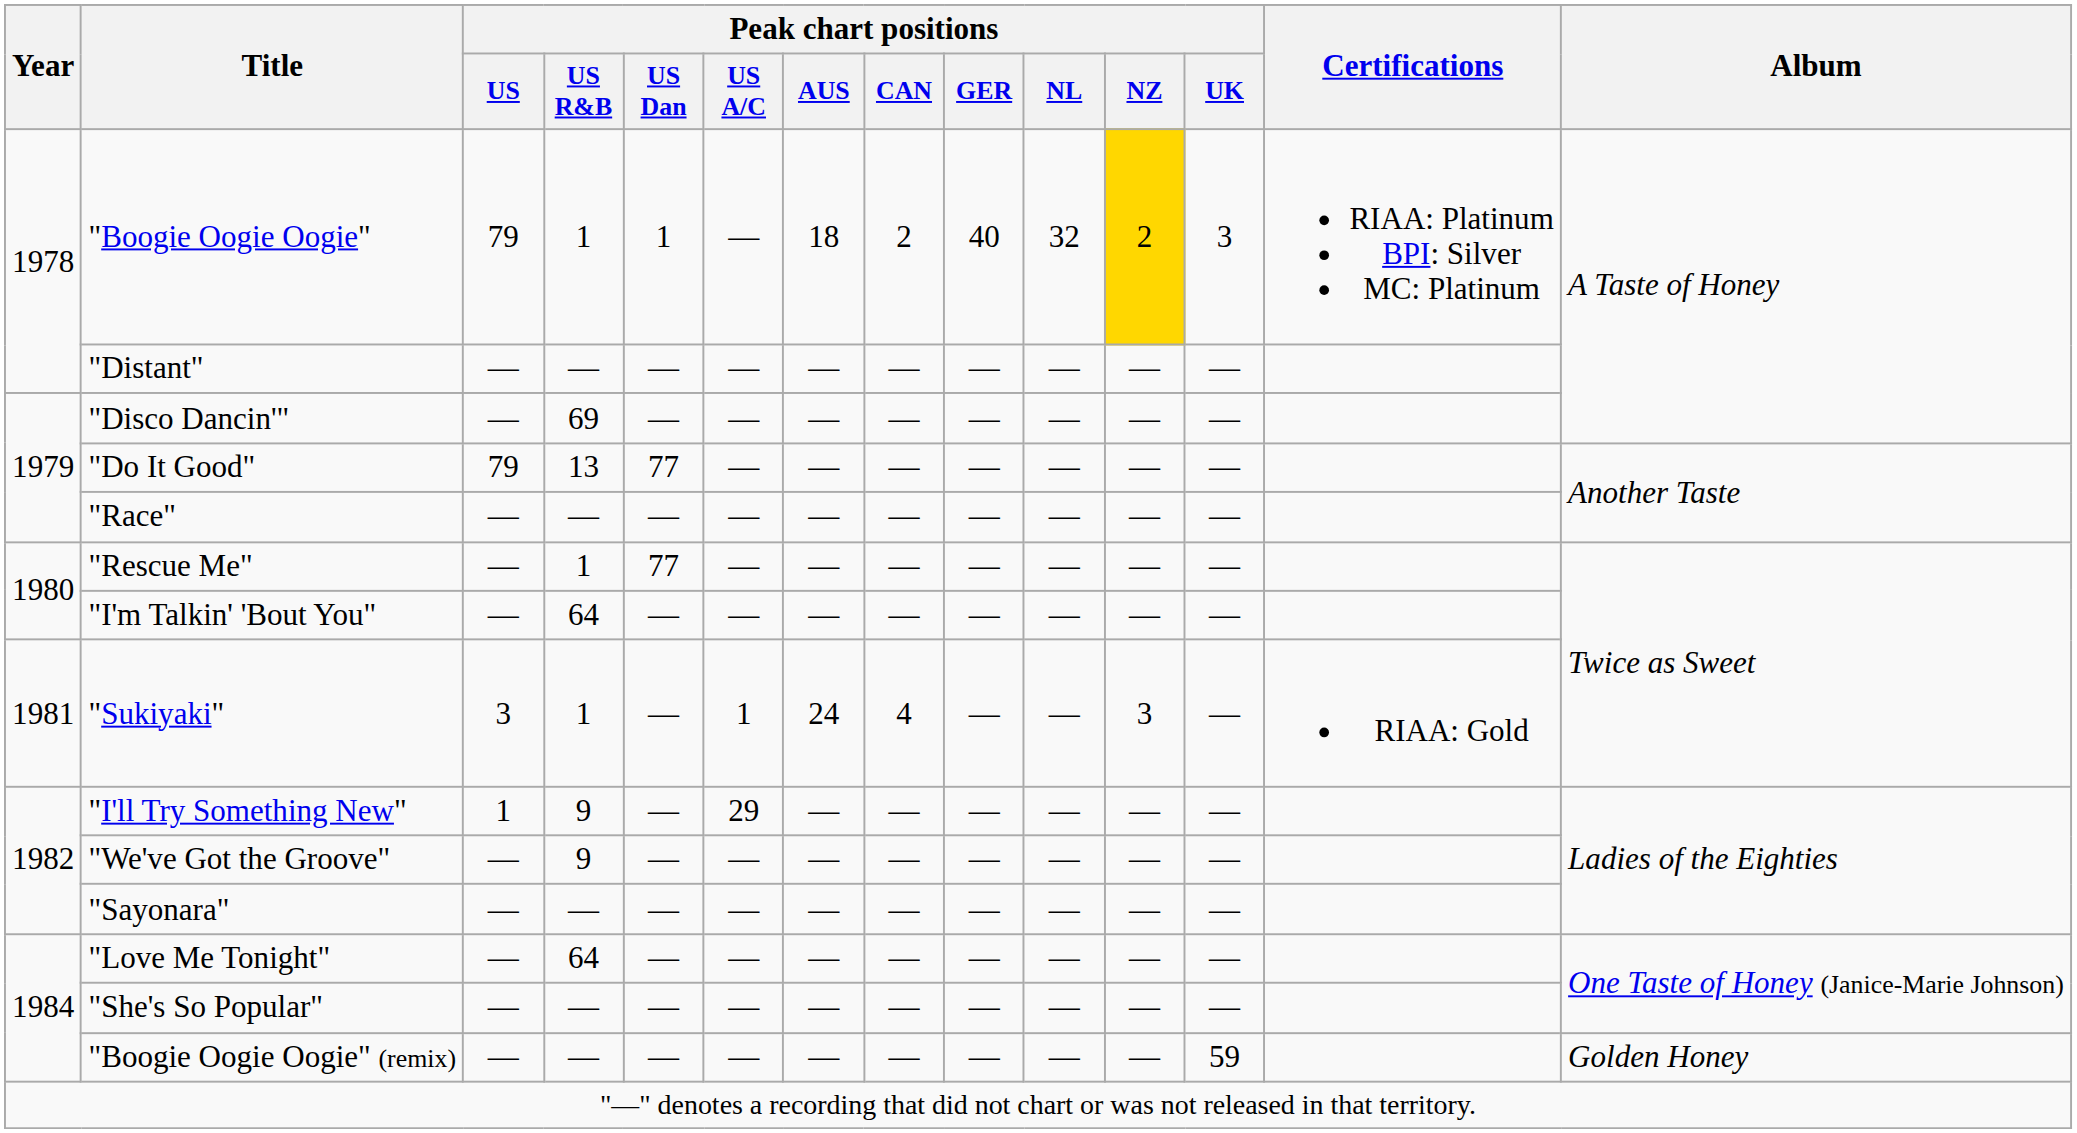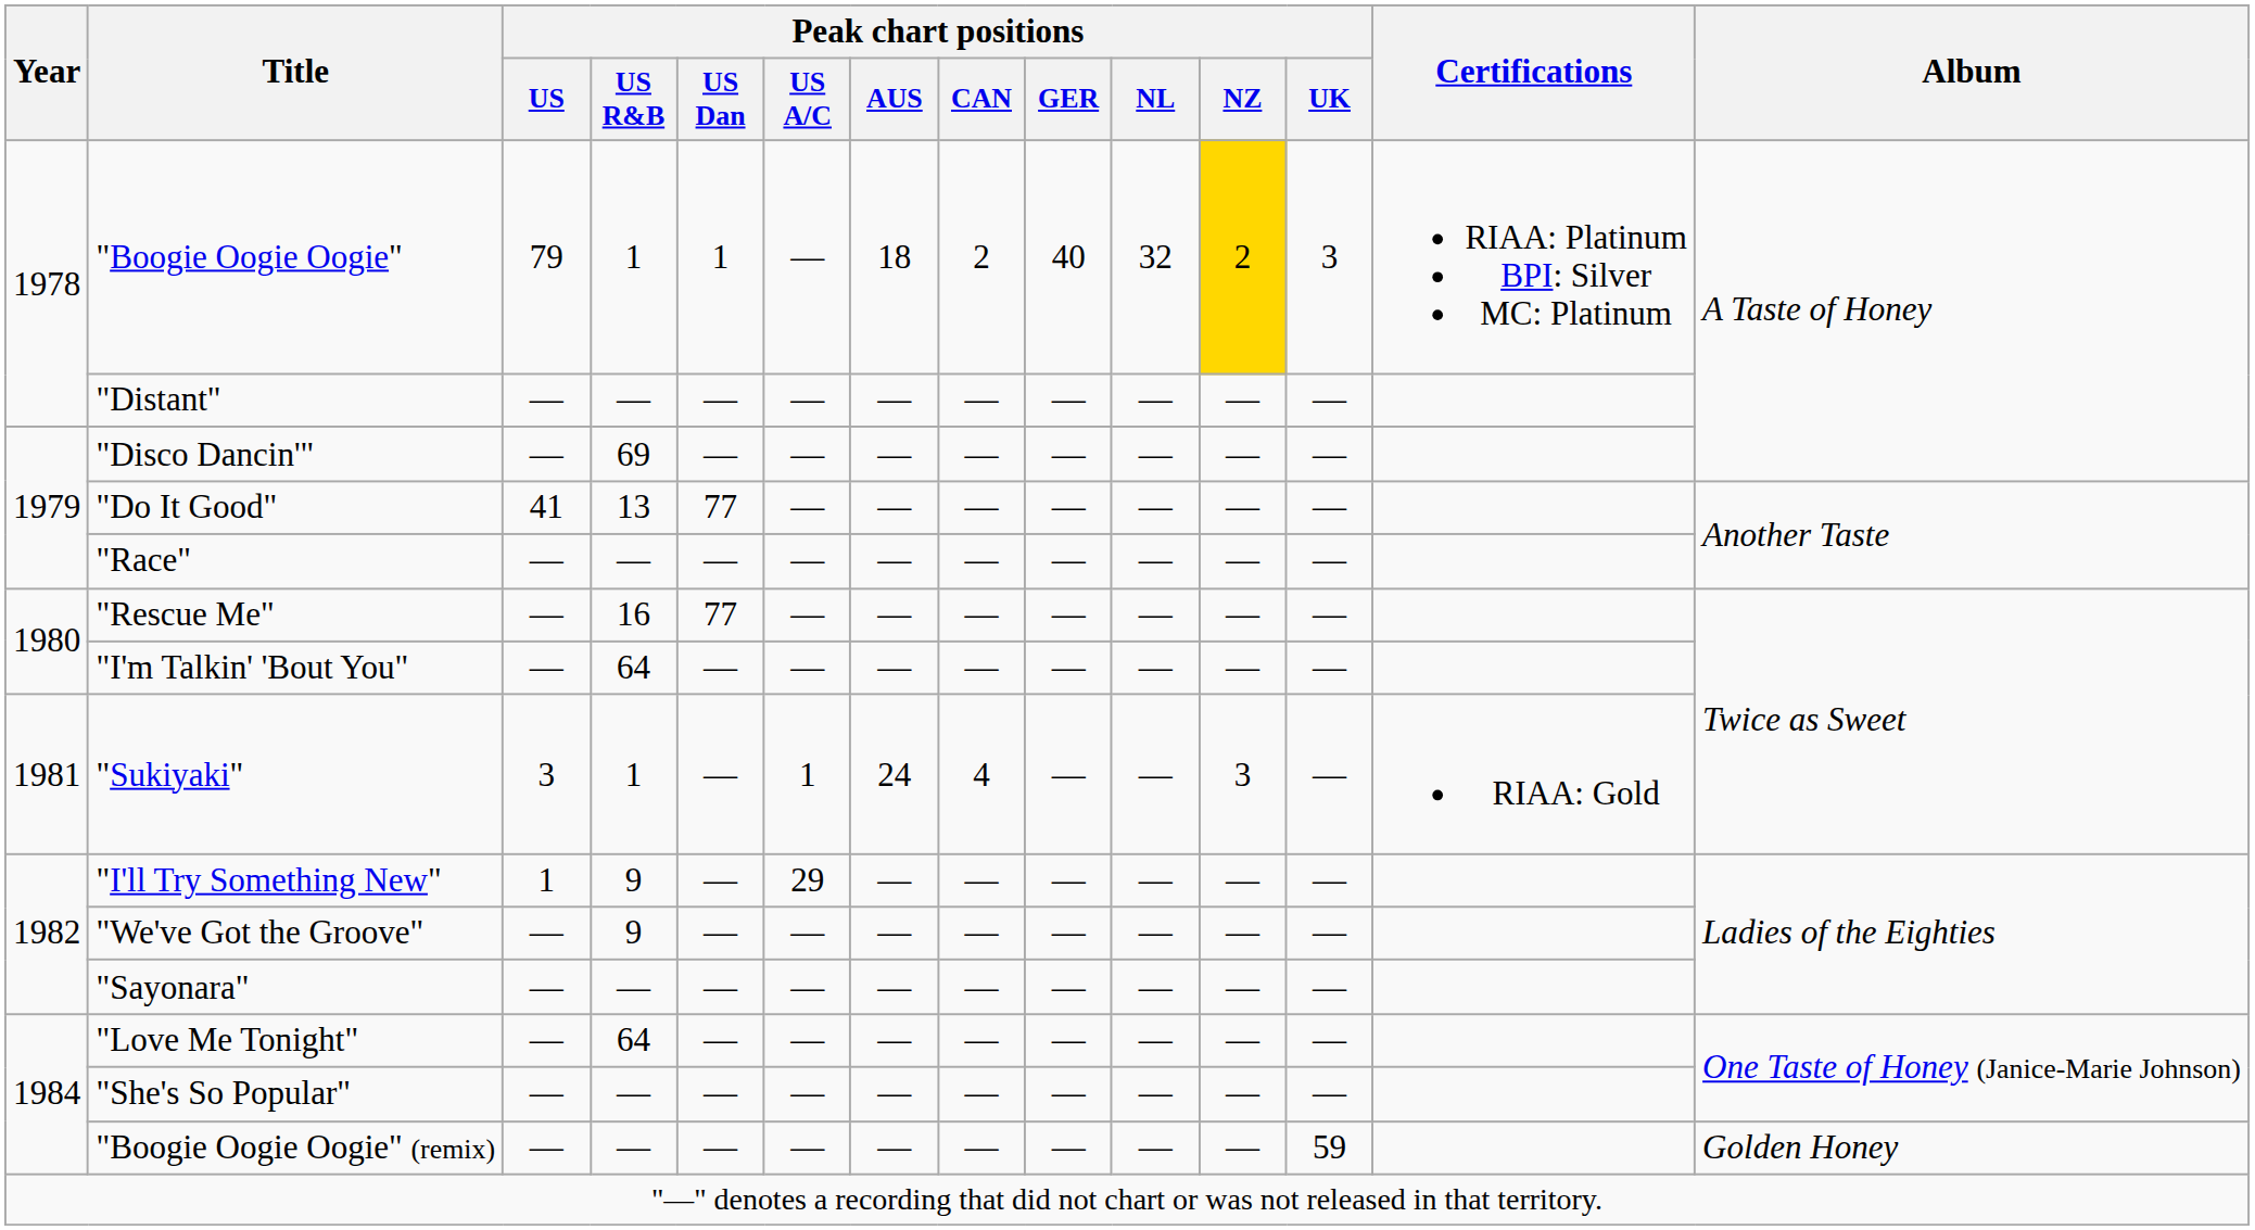 <table class="wikitable" style="text-align:center;">
 <tr>
 <th rowspan="2">Year</th>
 <th rowspan="2">Title</th>
 <th colspan="10">Peak chart positions</th>
 <th rowspan="2"><a href='#'>Certifications</a></th>
 <th rowspan="2">Album</th>
 </tr>
 <tr style="font-size:smaller;">
 <th width="35"><a href='#'>US</a><br></th>
 <th width="35"><a href='#'>US R&B</a><br></th>
 <th width="35"><a href='#'>US<br>Dan</a><br></th>
 <th width="35"><a href='#'>US<br>A/C</a><br></th>
 <th width="35"><a href='#'>AUS</a><br></th>
 <th width="35"><a href='#'>CAN</a><br></th>
 <th width="35"><a href='#'>GER</a><br></th>
 <th width="35"><a href='#'>NL</a><br></th>
 <th width="35"><a href='#'>NZ</a><br></th>
 <th width="35"><a href='#'>UK</a><br></th>
 </tr>
 <tr>
 <td rowspan="2">1978</td>
 <td align="left">"<a href='#'>Boogie Oogie Oogie</a>"</td>
 <td>79</td>
 <td>1</td>
 <td>1</td>
 <td>—</td>
 <td>18</td>
 <td>2</td>
 <td>40</td>
 <td>32</td>
 <td style="background: gold;">2</td>
 <td>3</td>
 <td><br><ul><li>RIAA: Platinum</li><li><a href='#'>BPI</a>: Silver</li><li>MC: Platinum</li></ul></td>
 <td align="left" rowspan="3"><em>A Taste of Honey</em></td>
 </tr>
 <tr>
 <td align="left">"Distant"</td>
 <td>—</td>
 <td>—</td>
 <td>—</td>
 <td>—</td>
 <td>—</td>
 <td>—</td>
 <td>—</td>
 <td>—</td>
 <td>—</td>
 <td>—</td>
 <td></td>
 </tr>
 <tr>
 <td rowspan="3">1979</td>
 <td align="left">"Disco Dancin'"</td>
 <td>—</td>
 <td>69</td>
 <td>—</td>
 <td>—</td>
 <td>—</td>
 <td>—</td>
 <td>—</td>
 <td>—</td>
 <td>—</td>
 <td>—</td>
 <td></td>
 </tr>
 <tr>
 <td align="left">"Do It Good"</td>
-<td>79</td>
+<td>41</td>
 <td>13</td>
 <td>77</td>
 <td>—</td>
 <td>—</td>
 <td>—</td>
 <td>—</td>
 <td>—</td>
 <td>—</td>
 <td>—</td>
 <td></td>
 <td align="left" rowspan="2"><em>Another Taste</em></td>
 </tr>
 <tr>
 <td align="left">"Race"</td>
 <td>—</td>
 <td>—</td>
 <td>—</td>
 <td>—</td>
 <td>—</td>
 <td>—</td>
 <td>—</td>
 <td>—</td>
 <td>—</td>
 <td>—</td>
 <td></td>
 </tr>
 <tr>
 <td rowspan="2">1980</td>
 <td align="left">"Rescue Me"</td>
 <td>—</td>
-<td>1</td>
+<td>16</td>
 <td>77</td>
 <td>—</td>
 <td>—</td>
 <td>—</td>
 <td>—</td>
 <td>—</td>
 <td>—</td>
 <td>—</td>
 <td></td>
 <td align="left" rowspan="3"><em>Twice as Sweet</em></td>
 </tr>
 <tr>
 <td align="left">"I'm Talkin' 'Bout You"</td>
 <td>—</td>
 <td>64</td>
 <td>—</td>
 <td>—</td>
 <td>—</td>
 <td>—</td>
 <td>—</td>
 <td>—</td>
 <td>—</td>
 <td>—</td>
 <td></td>
 </tr>
 <tr>
 <td rowspan="1">1981</td>
 <td align="left">"<a href='#'>Sukiyaki</a>"</td>
 <td>3</td>
 <td>1</td>
 <td>—</td>
 <td>1</td>
 <td>24</td>
 <td>4</td>
 <td>—</td>
 <td>—</td>
 <td>3</td>
 <td>—</td>
 <td><br><ul><li>RIAA: Gold</li></ul></td>
 </tr>
 <tr>
 <td rowspan="3">1982</td>
 <td align="left">"<a href='#'>I'll Try Something New</a>"</td>
 <td>1</td>
 <td>9</td>
 <td>—</td>
 <td>29</td>
 <td>—</td>
 <td>—</td>
 <td>—</td>
 <td>—</td>
 <td>—</td>
 <td>—</td>
 <td></td>
 <td align="left" rowspan="3"><em>Ladies of the Eighties</em></td>
 </tr>
 <tr>
 <td align="left">"We've Got the Groove"</td>
 <td>—</td>
 <td>9</td>
 <td>—</td>
 <td>—</td>
 <td>—</td>
 <td>—</td>
 <td>—</td>
 <td>—</td>
 <td>—</td>
 <td>—</td>
 <td></td>
 </tr>
 <tr>
 <td align="left">"Sayonara"</td>
 <td>—</td>
 <td>—</td>
 <td>—</td>
 <td>—</td>
 <td>—</td>
 <td>—</td>
 <td>—</td>
 <td>—</td>
 <td>—</td>
 <td>—</td>
 <td></td>
 </tr>
 <tr>
 <td rowspan="3">1984</td>
 <td align="left">"Love Me Tonight"</td>
 <td>—</td>
 <td>64</td>
 <td>—</td>
 <td>—</td>
 <td>—</td>
 <td>—</td>
 <td>—</td>
 <td>—</td>
 <td>—</td>
 <td>—</td>
 <td></td>
 <td align="left" rowspan="2"><em><a href='#'>One Taste of Honey</a></em> <small>(Janice-Marie Johnson)</small></td>
 </tr>
 <tr>
 <td align="left">"She's So Popular"</td>
 <td>—</td>
 <td>—</td>
 <td>—</td>
 <td>—</td>
 <td>—</td>
 <td>—</td>
 <td>—</td>
 <td>—</td>
 <td>—</td>
 <td>—</td>
 <td></td>
 </tr>
 <tr>
 <td align="left">"Boogie Oogie Oogie" <small>(remix)</small></td>
 <td>—</td>
 <td>—</td>
 <td>—</td>
 <td>—</td>
 <td>—</td>
 <td>—</td>
 <td>—</td>
 <td>—</td>
 <td>—</td>
 <td>59</td>
 <td></td>
 <td align="left" rowspan="1"><em>Golden Honey</em></td>
 </tr>
 <tr>
 <td colspan="15" style="font-size:90%">"—" denotes a recording that did not chart or was not released in that territory.</td>
 </tr>
 </table>
